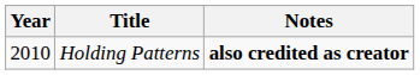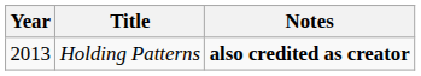 <table class="wikitable">
 <tr>
 <th>Year</th>
 <th>Title</th>
 <th>Notes</th>
 </tr>
 <tr>
-<td>2010</td>
+<td>2013</td>
 <td><em>Holding Patterns</em></td>
 <td><strong>also credited as creator</strong></td>
 </tr>
 </table>
